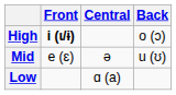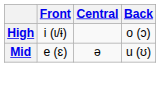 <table class="wikitable" style="text-align:center">
 <tr>
 <th></th>
 <th><a href='#'>Front</a></th>
 <th><a href='#'>Central</a></th>
 <th><a href='#'>Back</a></th>
 </tr>
 <tr>
 <th><a href='#'>High</a></th>
-<td><strong>i (ɩ/ɨ)</strong></td>
+<td>i (ɩ/ɨ)</td>
 <td></td>
 <td>o (ɔ)</td>
 </tr>
 <tr>
 <th><a href='#'>Mid</a></th>
 <td>e (ɛ)</td>
 <td>ə</td>
 <td>u (ʊ)</td>
 </tr>
-<tr>
-<th><a href='#'>Low</a></th>
-<td></td>
-<td>ɑ (a)</td>
-<td></td>
-</tr>
 </table>
